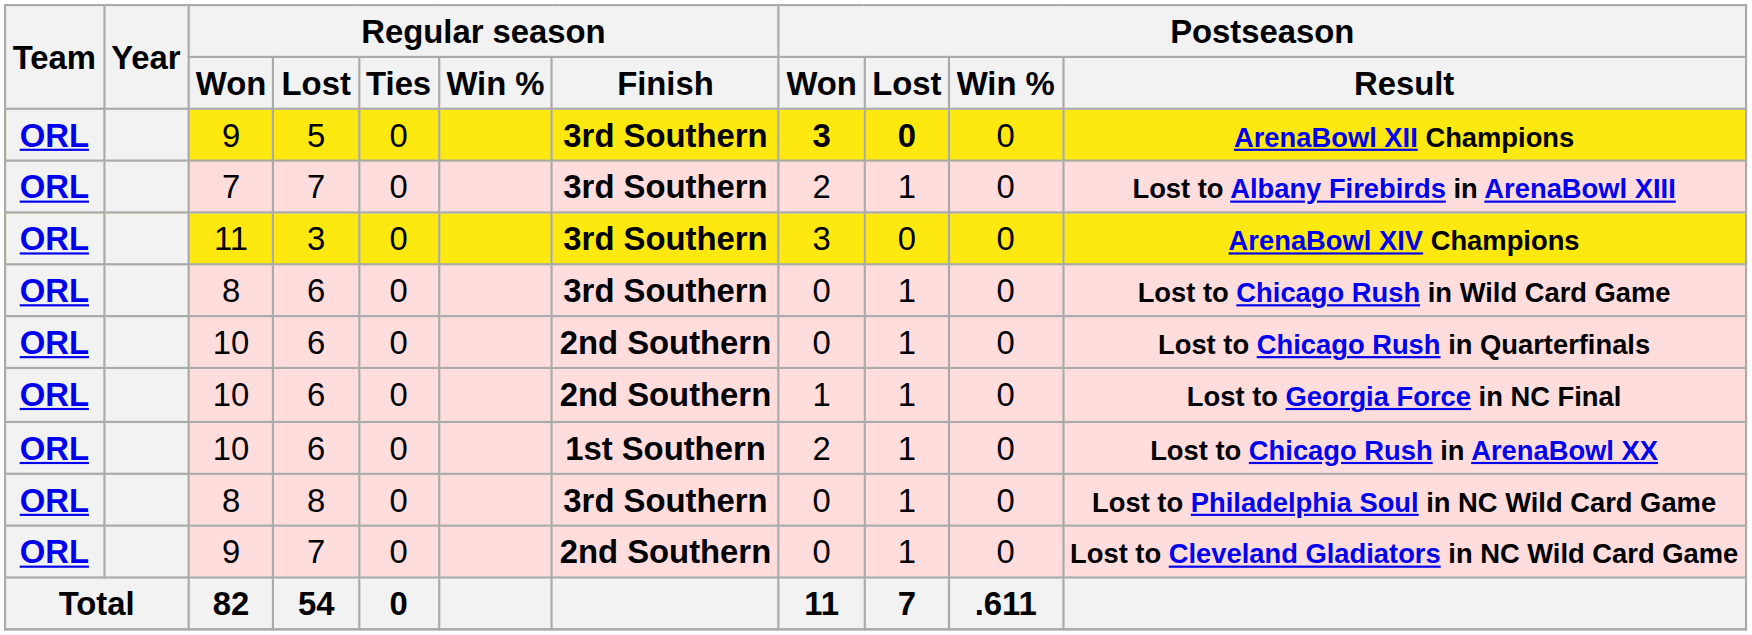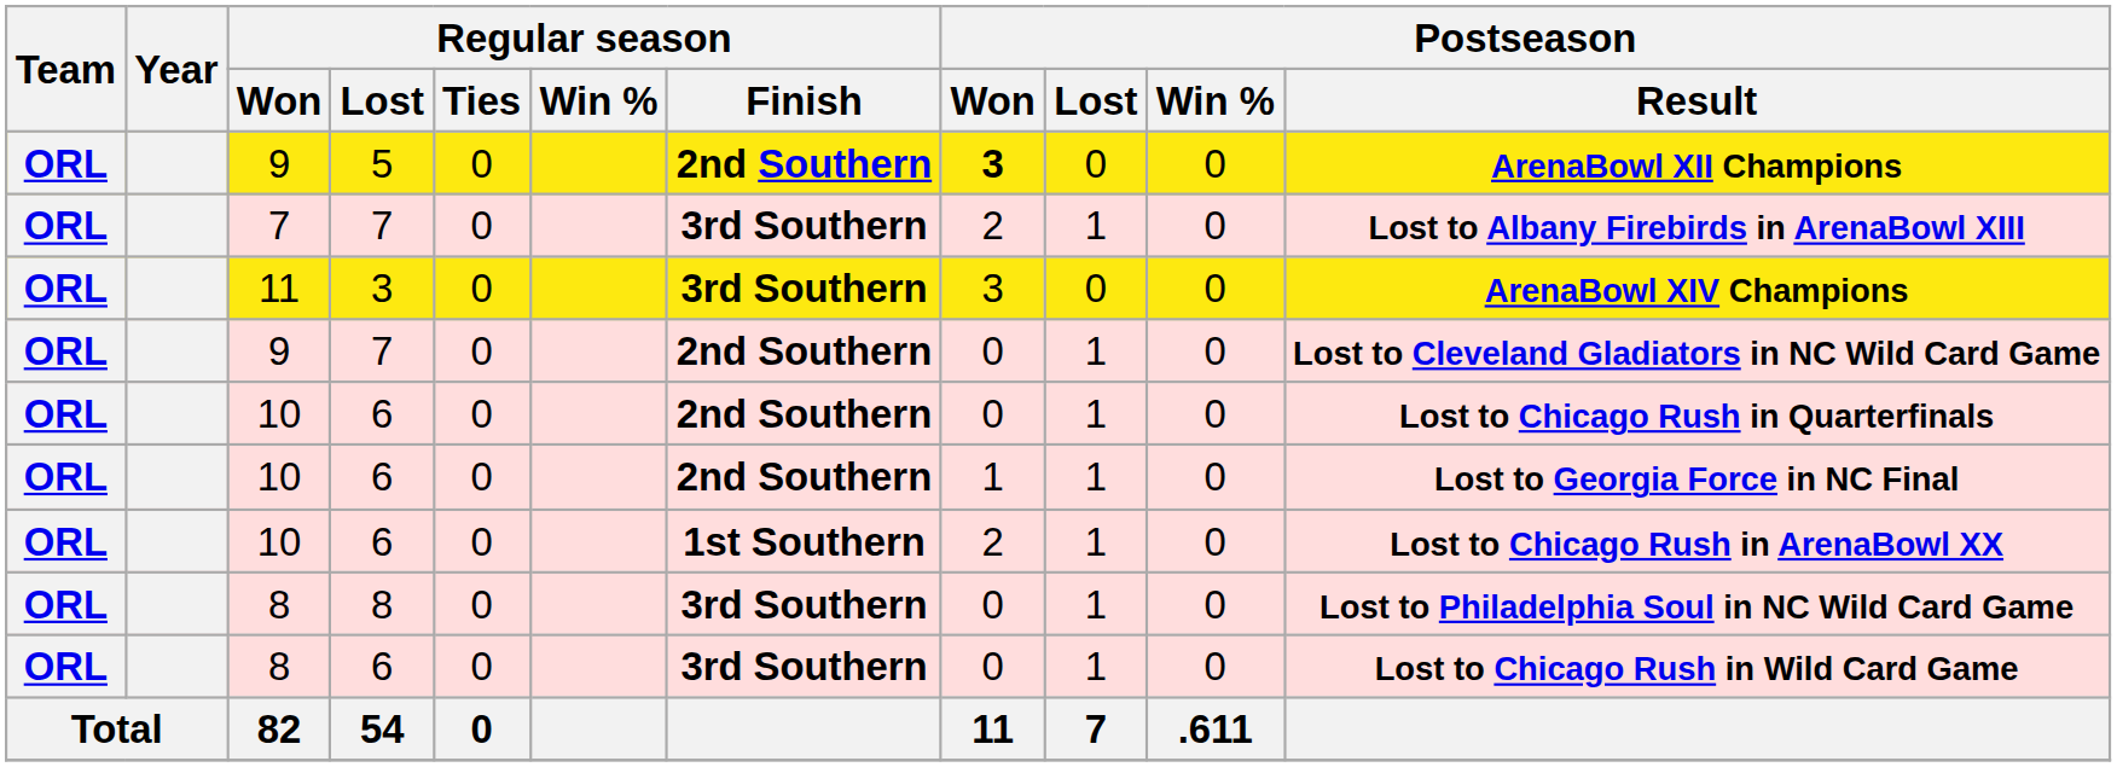 <table class="wikitable" style="font-size: 95%; text-align:center;">
 <tr>
 <th rowspan="2">Team</th>
 <th rowspan="2">Year</th>
 <th colspan="5">Regular season</th>
 <th colspan="4">Postseason</th>
 </tr>
 <tr>
 <th>Won</th>
 <th>Lost</th>
 <th>Ties</th>
 <th>Win %</th>
 <th>Finish</th>
 <th>Won</th>
 <th>Lost</th>
 <th>Win %</th>
 <th>Result</th>
 </tr>
 <tr ! style="background:#FDE910;">
 <th><a href='#'>ORL</a></th>
 <th></th>
 <td>9</td>
 <td>5</td>
 <td>0</td>
 <td></td>
-<td><strong>3rd Southern</strong></td>
+<td><strong>2nd <a href='#'>Southern</a></strong></td>
 <td><strong>3</strong></td>
-<td><strong>0</strong></td>
+<td>0</td>
 <td>0</td>
 <td><small><strong><a href='#'>ArenaBowl XII</a> Champions</strong></small></td>
 </tr>
 <tr ! style="background:#fdd;">
 <th><a href='#'>ORL</a></th>
 <th></th>
 <td>7</td>
 <td>7</td>
 <td>0</td>
 <td></td>
 <td><strong>3rd Southern</strong></td>
 <td>2</td>
 <td>1</td>
 <td>0</td>
 <td><small><strong>Lost to <a href='#'>Albany Firebirds</a> in <a href='#'>ArenaBowl XIII</a></strong></small></td>
 </tr>
 <tr ! style="background:#FDE910;">
 <th><a href='#'>ORL</a></th>
 <th></th>
 <td>11</td>
 <td>3</td>
 <td>0</td>
 <td></td>
 <td><strong>3rd Southern</strong></td>
 <td>3</td>
 <td>0</td>
 <td>0</td>
 <td><small><strong><a href='#'>ArenaBowl XIV</a> Champions</strong></small></td>
 </tr>
 <tr ! style="background:#fdd;">
 <th><a href='#'>ORL</a></th>
 <th></th>
-<td>8</td>
-<td>6</td>
+<td>9</td>
+<td>7</td>
 <td>0</td>
 <td></td>
-<td><strong>3rd Southern</strong></td>
+<td><strong>2nd Southern</strong></td>
 <td>0</td>
 <td>1</td>
 <td>0</td>
-<td><small><strong>Lost to <a href='#'>Chicago Rush</a> in Wild Card Game</strong></small></td>
+<td><small><strong>Lost to <a href='#'>Cleveland Gladiators</a> in NC Wild Card Game</strong></small></td>
 </tr>
 <tr ! style="background:#fdd;">
 <th><a href='#'>ORL</a></th>
 <th></th>
 <td>10</td>
 <td>6</td>
 <td>0</td>
 <td></td>
 <td><strong>2nd Southern</strong></td>
 <td>0</td>
 <td>1</td>
 <td>0</td>
 <td><small><strong>Lost to <a href='#'>Chicago Rush</a> in Quarterfinals</strong></small></td>
 </tr>
 <tr ! style="background:#fdd;">
 <th><a href='#'>ORL</a></th>
 <th></th>
 <td>10</td>
 <td>6</td>
 <td>0</td>
 <td></td>
 <td><strong>2nd Southern</strong></td>
 <td>1</td>
 <td>1</td>
 <td>0</td>
 <td><small><strong>Lost to <a href='#'>Georgia Force</a> in NC Final</strong></small></td>
 </tr>
 <tr ! style="background:#fdd;">
 <th><a href='#'>ORL</a></th>
 <th></th>
 <td>10</td>
 <td>6</td>
 <td>0</td>
 <td></td>
 <td><strong>1st Southern</strong></td>
 <td>2</td>
 <td>1</td>
 <td>0</td>
 <td><small><strong>Lost to <a href='#'>Chicago Rush</a> in <a href='#'>ArenaBowl XX</a></strong></small></td>
 </tr>
 <tr ! style="background:#fdd;">
 <th><a href='#'>ORL</a></th>
 <th></th>
 <td>8</td>
 <td>8</td>
 <td>0</td>
 <td></td>
 <td><strong>3rd Southern</strong></td>
 <td>0</td>
 <td>1</td>
 <td>0</td>
 <td><small><strong>Lost to <a href='#'>Philadelphia Soul</a> in NC Wild Card Game</strong></small></td>
 </tr>
 <tr ! style="background:#fdd;">
 <th><a href='#'>ORL</a></th>
 <th></th>
-<td>9</td>
-<td>7</td>
+<td>8</td>
+<td>6</td>
 <td>0</td>
 <td></td>
-<td><strong>2nd Southern</strong></td>
+<td><strong>3rd Southern</strong></td>
 <td>0</td>
 <td>1</td>
 <td>0</td>
-<td><small><strong>Lost to <a href='#'>Cleveland Gladiators</a> in NC Wild Card Game</strong></small></td>
+<td><small><strong>Lost to <a href='#'>Chicago Rush</a> in Wild Card Game</strong></small></td>
 </tr>
 <tr>
 <th colspan="2">Total</th>
 <th>82</th>
 <th>54</th>
 <th>0</th>
 <th></th>
 <th></th>
 <th>11</th>
 <th>7</th>
 <th>.611</th>
 <th></th>
 </tr>
 <tr>
 </tr>
 </table>
